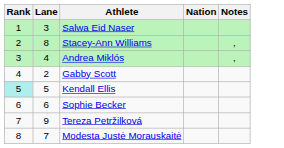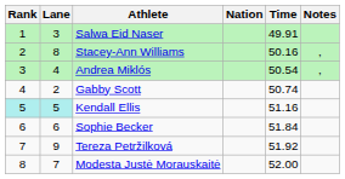 <table class="wikitable sortable" style="text-align:center;">
 <tr>
 <th>Rank</th>
 <th>Lane</th>
 <th>Athlete</th>
 <th>Nation</th>
+<th>Time</th>
 <th>Notes</th>
 </tr>
 <tr bgcolor=bbf3bb>
 <td>1</td>
 <td>3</td>
 <td align=left><a href='#'>Salwa Eid Naser</a></td>
 <td align=left></td>
+<td>49.91</td>
 <td></td>
 </tr>
 <tr bgcolor=bbf3bb>
 <td>2</td>
 <td>8</td>
 <td align=left><a href='#'>Stacey-Ann Williams</a></td>
 <td align=left></td>
+<td>50.16</td>
 <td>, </td>
 </tr>
 <tr bgcolor=bbf3bb>
 <td>3</td>
 <td>4</td>
 <td align=left><a href='#'>Andrea Miklós</a></td>
 <td align=left></td>
+<td>50.54</td>
 <td>, </td>
 </tr>
 <tr>
 <td>4</td>
 <td>2</td>
 <td align=left><a href='#'>Gabby Scott</a></td>
 <td align=left></td>
+<td>50.74</td>
 <td></td>
 </tr>
 <tr>
 <td style="background: paleturquoise;">5</td>
-<td>5</td>
+<td style="background: paleturquoise;">5</td>
 <td align=left><a href='#'>Kendall Ellis</a></td>
 <td align=left></td>
+<td>51.16</td>
 <td></td>
 </tr>
 <tr>
 <td>6</td>
 <td>6</td>
 <td align=left><a href='#'>Sophie Becker</a></td>
 <td align=left></td>
+<td>51.84</td>
 <td></td>
 </tr>
 <tr>
 <td>7</td>
 <td>9</td>
 <td align=left><a href='#'>Tereza Petržilková</a></td>
 <td align=left></td>
+<td>51.92</td>
 <td></td>
 </tr>
 <tr>
 <td>8</td>
 <td>7</td>
 <td align=left><a href='#'>Modesta Justė Morauskaitė</a></td>
 <td align=left></td>
+<td>52.00</td>
 <td></td>
 </tr>
 </table>
